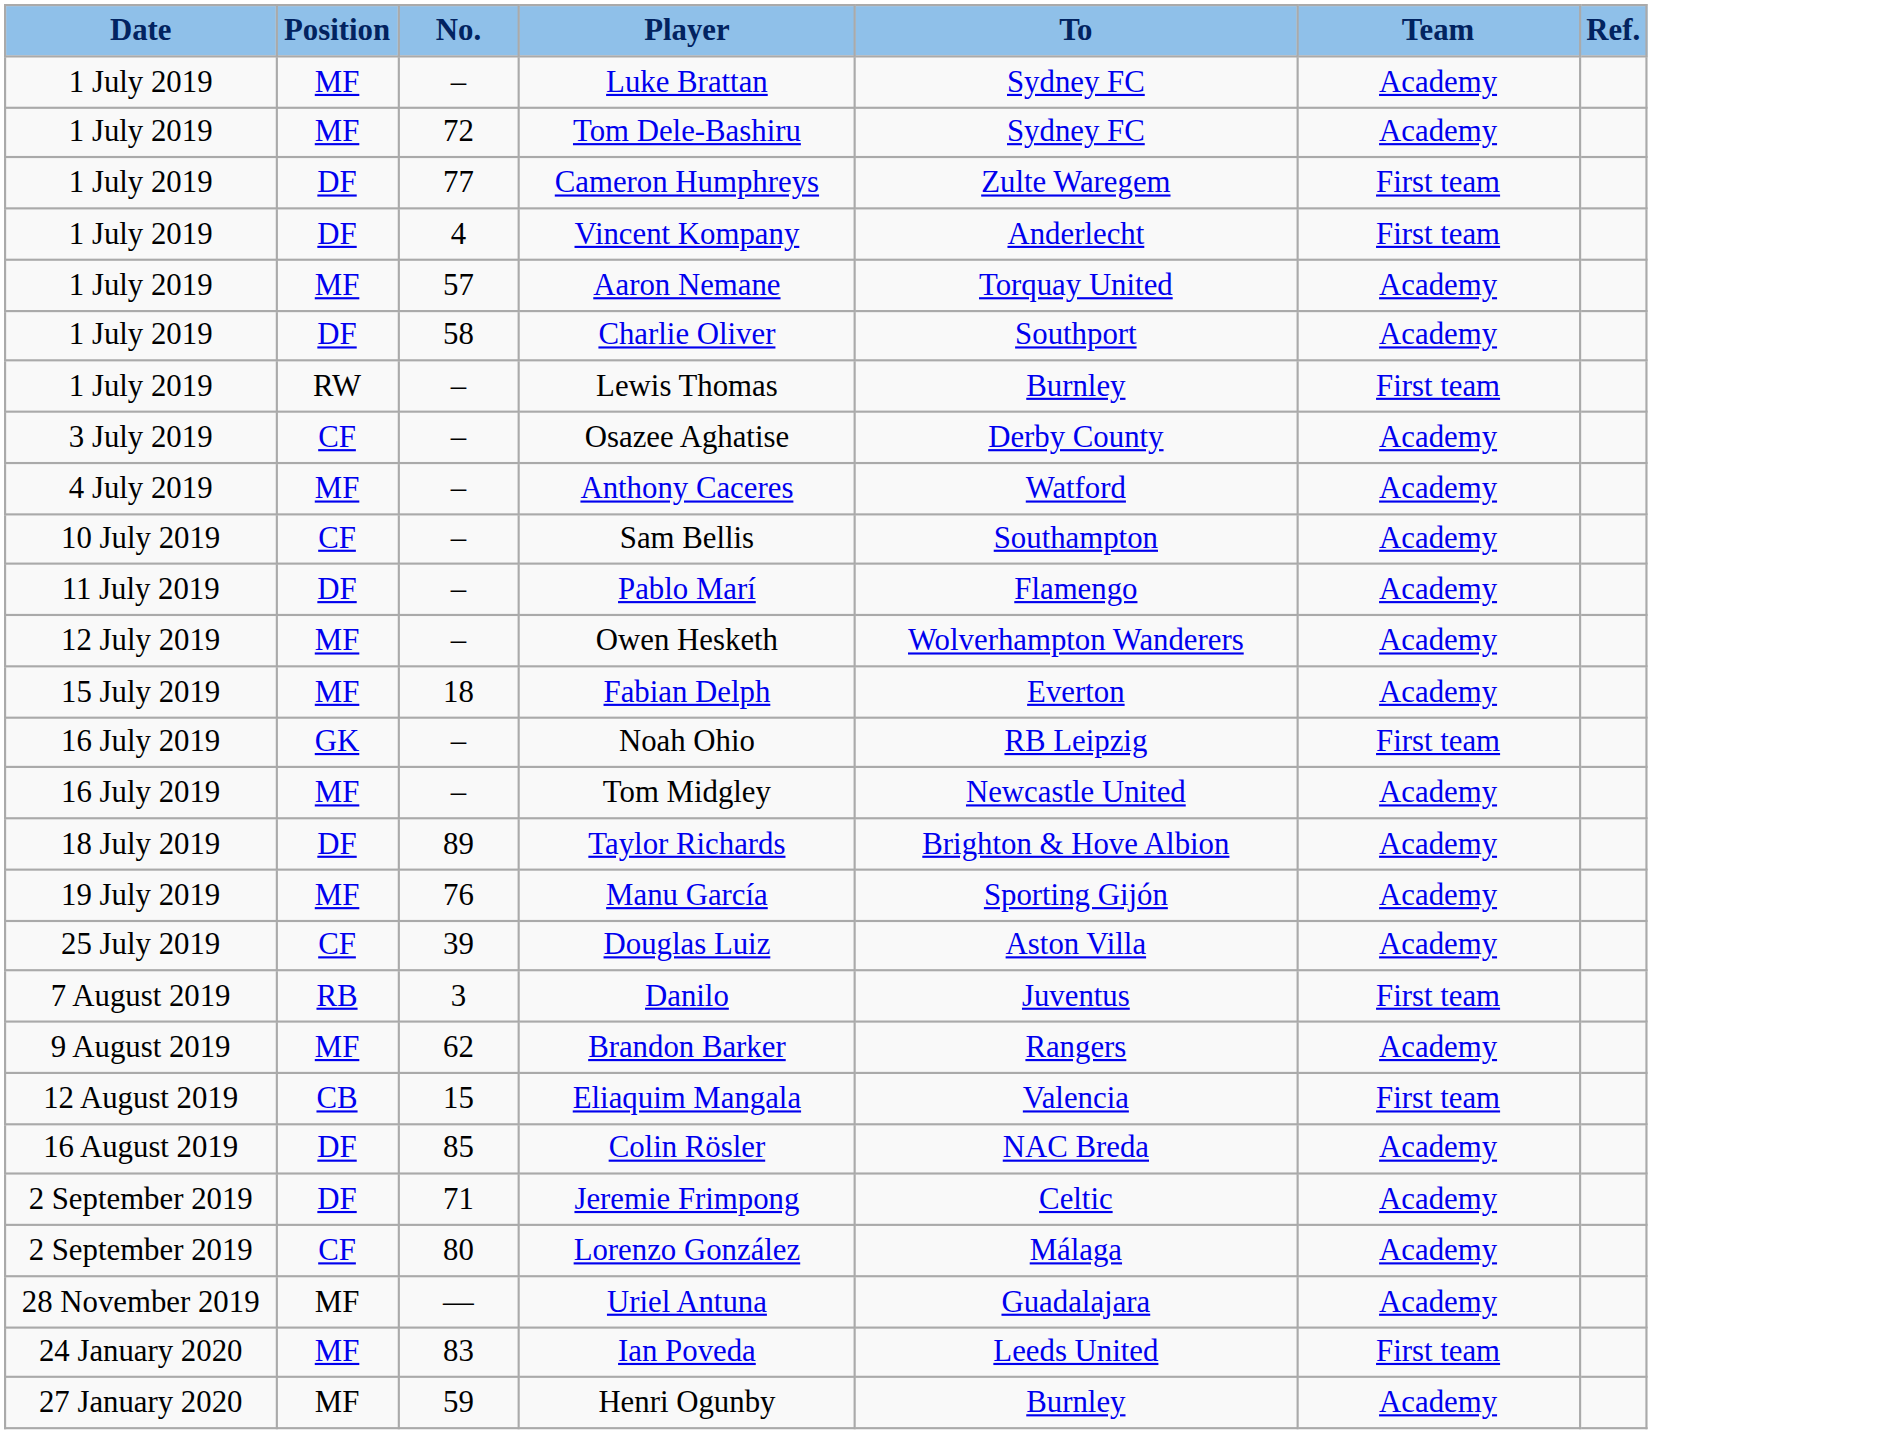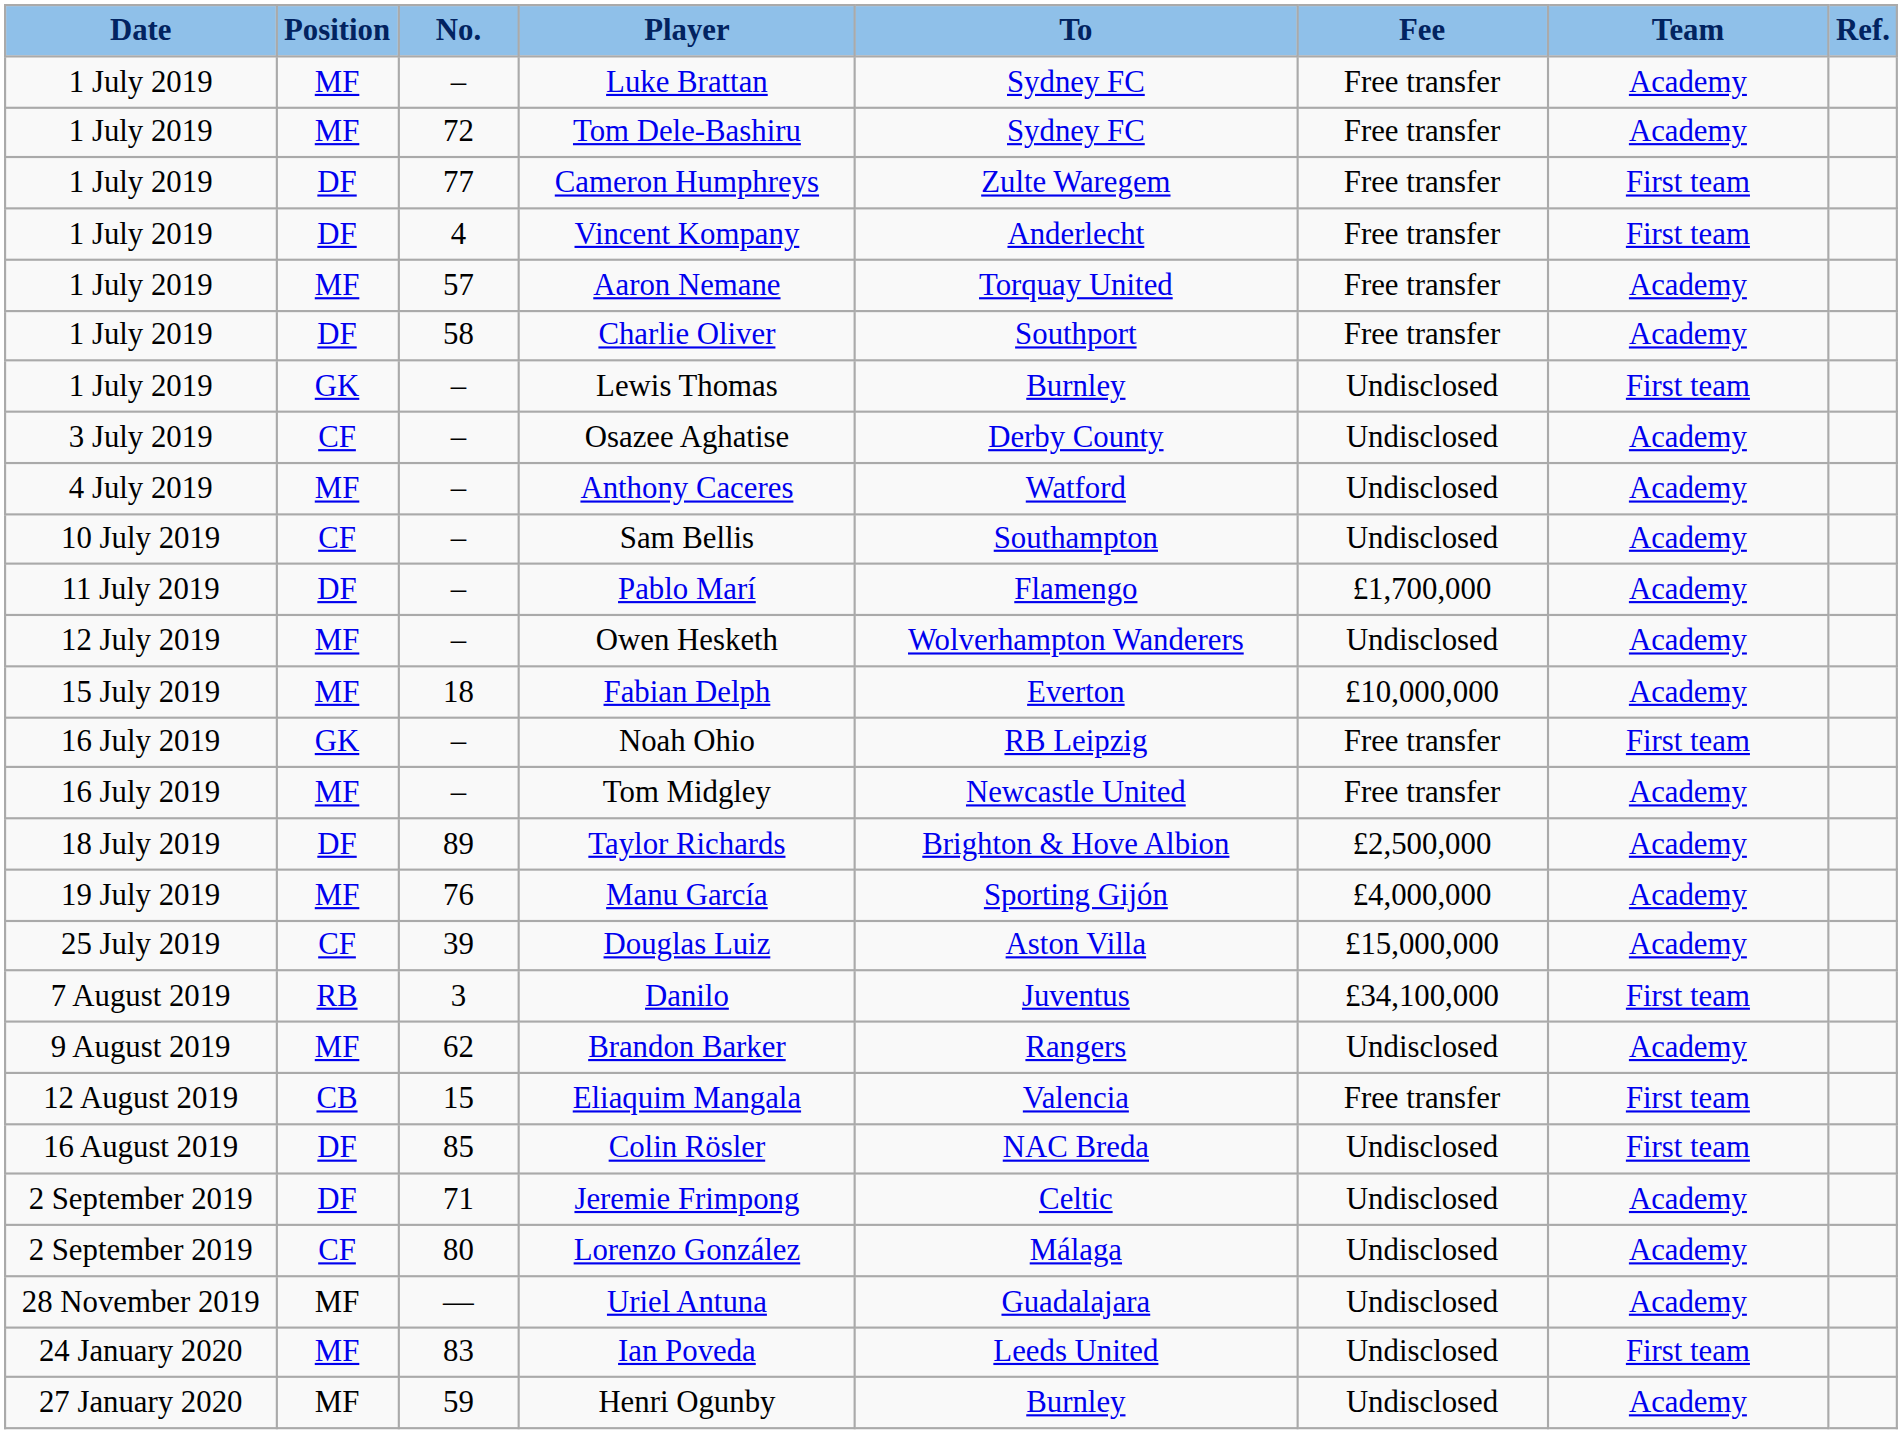 <table class="wikitable" style="text-align:center; font-size:90%; ">
 <tr>
 <th style="background:#8FC0E9; color:#022360; width:120px;">Date</th>
 <th style="background:#8FC0E9; color:#022360; width:50px;">Position</th>
 <th style="background:#8FC0E9; color:#022360; width:50px;">No.</th>
 <th style="background:#8FC0E9; color:#022360; width:150px;">Player</th>
 <th style="background:#8FC0E9; color:#022360; width:200px;">To</th>
+<th style="background:#8FC0E9; color:#022360; width:110px;">Fee</th>
 <th style="background:#8FC0E9; color:#022360; width:125px;">Team</th>
 <th style="background:#8FC0E9; color:#022360; width:25px;">Ref.</th>
 </tr>
 <tr>
 <td>1 July 2019</td>
 <td><a href='#'>MF</a></td>
 <td>–</td>
 <td> <a href='#'>Luke Brattan</a></td>
 <td> <a href='#'>Sydney FC</a></td>
+<td>Free transfer</td>
 <td><a href='#'>Academy</a></td>
 <td></td>
 </tr>
 <tr>
 <td>1 July 2019</td>
 <td><a href='#'>MF</a></td>
 <td>72</td>
 <td> <a href='#'>Tom Dele-Bashiru</a></td>
 <td> <a href='#'>Sydney FC</a></td>
+<td>Free transfer</td>
 <td><a href='#'>Academy</a></td>
 <td></td>
 </tr>
 <tr>
 <td>1 July 2019</td>
 <td><a href='#'>DF</a></td>
 <td>77</td>
 <td> <a href='#'>Cameron Humphreys</a></td>
 <td> <a href='#'>Zulte Waregem</a></td>
+<td>Free transfer</td>
 <td><a href='#'>First team</a></td>
 <td></td>
 </tr>
 <tr>
 <td>1 July 2019</td>
 <td><a href='#'>DF</a></td>
 <td>4</td>
 <td> <a href='#'>Vincent Kompany</a></td>
 <td> <a href='#'>Anderlecht</a></td>
+<td>Free transfer</td>
 <td><a href='#'>First team</a></td>
 <td></td>
 </tr>
 <tr>
 <td>1 July 2019</td>
 <td><a href='#'>MF</a></td>
 <td>57</td>
 <td> <a href='#'>Aaron Nemane</a></td>
 <td><a href='#'>Torquay United</a></td>
+<td>Free transfer</td>
 <td><a href='#'>Academy</a></td>
 <td></td>
 </tr>
 <tr>
 <td>1 July 2019</td>
 <td><a href='#'>DF</a></td>
 <td>58</td>
 <td> <a href='#'>Charlie Oliver</a></td>
 <td><a href='#'>Southport</a></td>
+<td>Free transfer</td>
 <td><a href='#'>Academy</a></td>
 <td></td>
 </tr>
 <tr>
 <td>1 July 2019</td>
-<td>RW</td>
+<td><a href='#'>GK</a></td>
 <td>–</td>
 <td> Lewis Thomas</td>
 <td><a href='#'>Burnley</a></td>
+<td>Undisclosed</td>
 <td><a href='#'>First team</a></td>
 <td></td>
 </tr>
 <tr>
 <td>3 July 2019</td>
 <td><a href='#'>CF</a></td>
 <td>–</td>
 <td> Osazee Aghatise</td>
 <td><a href='#'>Derby County</a></td>
+<td>Undisclosed</td>
 <td><a href='#'>Academy</a></td>
 <td></td>
 </tr>
 <tr>
 <td>4 July 2019</td>
 <td><a href='#'>MF</a></td>
 <td>–</td>
 <td> <a href='#'>Anthony Caceres</a></td>
 <td><a href='#'>Watford</a></td>
+<td>Undisclosed</td>
 <td><a href='#'>Academy</a></td>
 <td></td>
 </tr>
 <tr>
 <td>10 July 2019</td>
 <td><a href='#'>CF</a></td>
 <td>–</td>
 <td> Sam Bellis</td>
 <td><a href='#'>Southampton</a></td>
+<td>Undisclosed</td>
 <td><a href='#'>Academy</a></td>
 <td></td>
 </tr>
 <tr>
 <td>11 July 2019</td>
 <td><a href='#'>DF</a></td>
 <td>–</td>
 <td> <a href='#'>Pablo Marí</a></td>
 <td> <a href='#'>Flamengo</a></td>
+<td>£1,700,000</td>
 <td><a href='#'>Academy</a></td>
 <td></td>
 </tr>
 <tr>
 <td>12 July 2019</td>
 <td><a href='#'>MF</a></td>
 <td>–</td>
 <td> Owen Hesketh</td>
 <td><a href='#'>Wolverhampton Wanderers</a></td>
+<td>Undisclosed</td>
 <td><a href='#'>Academy</a></td>
 <td></td>
 </tr>
 <tr>
 <td>15 July 2019</td>
 <td><a href='#'>MF</a></td>
 <td>18</td>
 <td> <a href='#'>Fabian Delph</a></td>
 <td><a href='#'>Everton</a></td>
+<td>£10,000,000</td>
 <td><a href='#'>Academy</a></td>
 <td></td>
 </tr>
 <tr>
 <td>16 July 2019</td>
 <td><a href='#'>GK</a></td>
 <td>–</td>
 <td> Noah Ohio</td>
 <td> <a href='#'>RB Leipzig</a></td>
+<td>Free transfer</td>
 <td><a href='#'>First team</a></td>
 <td></td>
 </tr>
 <tr>
 <td>16 July 2019</td>
 <td><a href='#'>MF</a></td>
 <td>–</td>
 <td> Tom Midgley</td>
 <td><a href='#'>Newcastle United</a></td>
+<td>Free transfer</td>
 <td><a href='#'>Academy</a></td>
 <td></td>
 </tr>
 <tr>
 <td>18 July 2019</td>
 <td><a href='#'>DF</a></td>
 <td>89</td>
 <td> <a href='#'>Taylor Richards</a></td>
 <td><a href='#'>Brighton & Hove Albion</a></td>
+<td>£2,500,000</td>
 <td><a href='#'>Academy</a></td>
 <td></td>
 </tr>
 <tr>
 <td>19 July 2019</td>
 <td><a href='#'>MF</a></td>
 <td>76</td>
 <td> <a href='#'>Manu García</a></td>
 <td> <a href='#'>Sporting Gijón</a></td>
+<td>£4,000,000</td>
 <td><a href='#'>Academy</a></td>
 <td></td>
 </tr>
 <tr>
 <td>25 July 2019</td>
 <td><a href='#'>CF</a></td>
 <td>39</td>
 <td> <a href='#'>Douglas Luiz</a></td>
 <td><a href='#'>Aston Villa</a></td>
+<td>£15,000,000</td>
 <td><a href='#'>Academy</a></td>
 <td></td>
 </tr>
 <tr>
 <td>7 August 2019</td>
 <td><a href='#'>RB</a></td>
 <td>3</td>
 <td> <a href='#'>Danilo</a></td>
 <td> <a href='#'>Juventus</a></td>
+<td>£34,100,000</td>
 <td><a href='#'>First team</a></td>
 <td></td>
 </tr>
 <tr>
 <td>9 August 2019</td>
 <td><a href='#'>MF</a></td>
 <td>62</td>
 <td> <a href='#'>Brandon Barker</a></td>
 <td> <a href='#'>Rangers</a></td>
+<td>Undisclosed</td>
 <td><a href='#'>Academy</a></td>
 <td></td>
 </tr>
 <tr>
 <td>12 August 2019</td>
 <td><a href='#'>CB</a></td>
 <td>15</td>
 <td> <a href='#'>Eliaquim Mangala</a></td>
 <td> <a href='#'>Valencia</a></td>
+<td>Free transfer</td>
 <td><a href='#'>First team</a></td>
 <td></td>
 </tr>
 <tr>
 <td>16 August 2019</td>
 <td><a href='#'>DF</a></td>
 <td>85</td>
 <td> <a href='#'>Colin Rösler</a></td>
 <td> <a href='#'>NAC Breda</a></td>
-<td><a href='#'>Academy</a></td>
+<td>Undisclosed</td>
+<td><a href='#'>First team</a></td>
 <td></td>
 </tr>
 <tr>
 <td>2 September 2019</td>
 <td><a href='#'>DF</a></td>
 <td>71</td>
 <td> <a href='#'>Jeremie Frimpong</a></td>
 <td> <a href='#'>Celtic</a></td>
+<td>Undisclosed</td>
 <td><a href='#'>Academy</a></td>
 <td></td>
 </tr>
 <tr>
 <td>2 September 2019</td>
 <td><a href='#'>CF</a></td>
 <td>80</td>
 <td> <a href='#'>Lorenzo González</a></td>
 <td> <a href='#'>Málaga</a></td>
+<td>Undisclosed</td>
 <td><a href='#'>Academy</a></td>
 <td></td>
 </tr>
 <tr>
 <td>28 November 2019</td>
 <td>MF</td>
 <td>—</td>
 <td> <a href='#'>Uriel Antuna</a></td>
 <td> <a href='#'>Guadalajara</a></td>
+<td>Undisclosed</td>
 <td><a href='#'>Academy</a></td>
 <td></td>
 </tr>
 <tr>
 <td>24 January 2020</td>
 <td><a href='#'>MF</a></td>
 <td>83</td>
 <td> <a href='#'>Ian Poveda</a></td>
 <td><a href='#'>Leeds United</a></td>
+<td>Undisclosed</td>
 <td><a href='#'>First team</a></td>
 <td></td>
 </tr>
 <tr>
 <td>27 January 2020</td>
 <td>MF</td>
 <td>59</td>
 <td> Henri Ogunby</td>
 <td><a href='#'>Burnley</a></td>
+<td>Undisclosed</td>
 <td><a href='#'>Academy</a></td>
 <td></td>
 </tr>
 </table>
